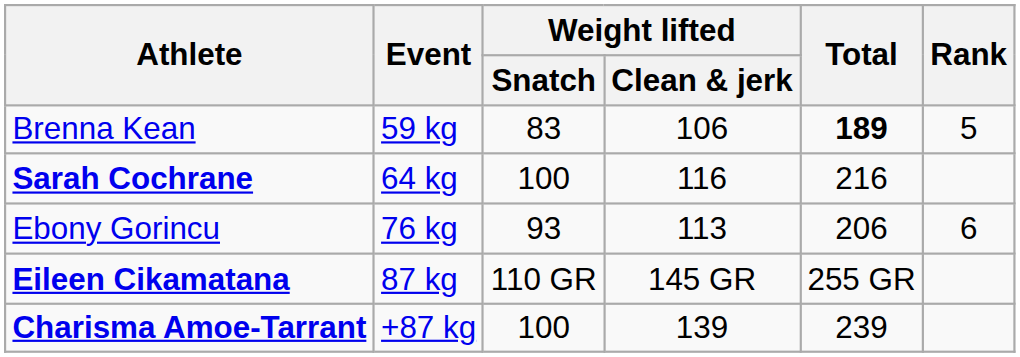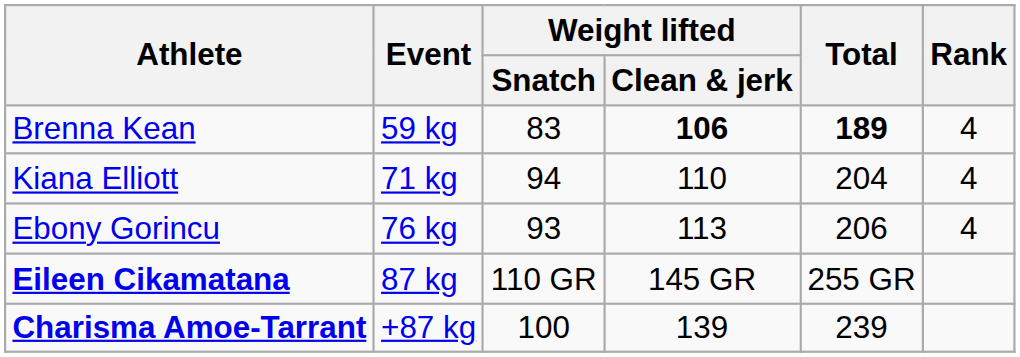 <table class=wikitable style="text-align:center; font-size:90%">
 <tr>
 <th rowspan="2">Athlete</th>
 <th rowspan="2">Event</th>
 <th colspan="2">Weight lifted</th>
 <th rowspan="2">Total</th>
 <th rowspan="2">Rank</th>
 </tr>
 <tr>
 <th>Snatch</th>
 <th>Clean & jerk</th>
 </tr>
 <tr>
 <td align=left><a href='#'>Brenna Kean</a></td>
 <td align=left><a href='#'>59 kg</a></td>
 <td>83</td>
-<td>106</td>
+<td><strong>106</strong></td>
 <td><strong>189</strong></td>
-<td>5</td>
+<td>4</td>
 </tr>
 <tr>
-<td align=left><strong><a href='#'>Sarah Cochrane</a></strong></td>
-<td align=left><a href='#'>64 kg</a></td>
-<td>100</td>
-<td>116</td>
-<td>216</td>
-<td></td>
+<td align=left><a href='#'>Kiana Elliott</a></td>
+<td align=left><a href='#'>71 kg</a></td>
+<td>94</td>
+<td>110</td>
+<td>204</td>
+<td>4</td>
 </tr>
 <tr>
 <td align=left><a href='#'>Ebony Gorincu</a></td>
 <td align=left><a href='#'>76 kg</a></td>
 <td>93</td>
 <td>113</td>
 <td>206</td>
-<td>6</td>
+<td>4</td>
 </tr>
 <tr>
 <td align=left><strong><a href='#'>Eileen Cikamatana</a></strong></td>
 <td align=left><a href='#'>87 kg</a></td>
 <td>110 GR</td>
 <td>145 GR</td>
 <td>255 GR</td>
 <td></td>
 </tr>
 <tr>
 <td align=left><strong><a href='#'>Charisma Amoe-Tarrant</a></strong></td>
 <td align=left><a href='#'>+87 kg</a></td>
 <td>100</td>
 <td>139</td>
 <td>239</td>
 <td></td>
 </tr>
 </table>
